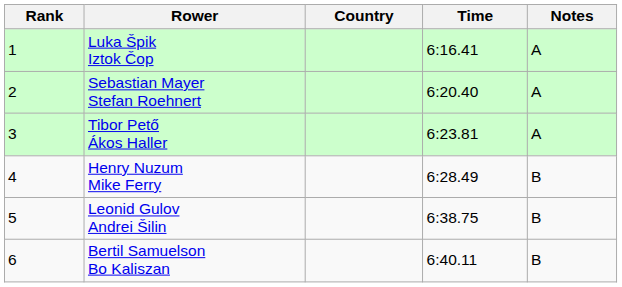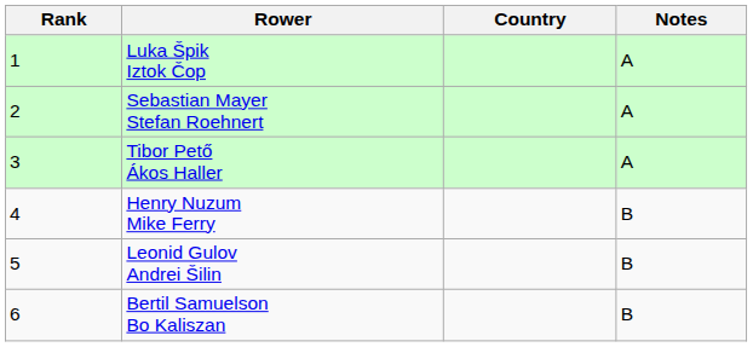 <table class="wikitable sortable" width=50%>
 <tr>
 <th>Rank</th>
 <th>Rower</th>
 <th>Country</th>
-<th>Time</th>
 <th>Notes</th>
 </tr>
 <tr bgcolor=ccffcc>
 <td>1</td>
 <td><a href='#'>Luka Špik</a> <br> <a href='#'>Iztok Čop</a></td>
 <td></td>
-<td>6:16.41</td>
 <td>A</td>
 </tr>
 <tr bgcolor=ccffcc>
 <td>2</td>
 <td><a href='#'>Sebastian Mayer</a> <br> <a href='#'>Stefan Roehnert</a></td>
 <td></td>
-<td>6:20.40</td>
 <td>A</td>
 </tr>
 <tr bgcolor=ccffcc>
 <td>3</td>
 <td><a href='#'>Tibor Pető</a><br><a href='#'>Ákos Haller</a></td>
 <td></td>
-<td>6:23.81</td>
 <td>A</td>
 </tr>
 <tr>
 <td>4</td>
 <td><a href='#'>Henry Nuzum</a> <br> <a href='#'>Mike Ferry</a></td>
 <td></td>
-<td>6:28.49</td>
 <td>B</td>
 </tr>
 <tr>
 <td>5</td>
 <td><a href='#'>Leonid Gulov</a> <br> <a href='#'>Andrei Šilin</a></td>
 <td></td>
-<td>6:38.75</td>
 <td>B</td>
 </tr>
 <tr>
 <td>6</td>
 <td><a href='#'>Bertil Samuelson</a> <br> <a href='#'>Bo Kaliszan</a></td>
 <td></td>
-<td>6:40.11</td>
 <td>B</td>
 </tr>
 </table>
